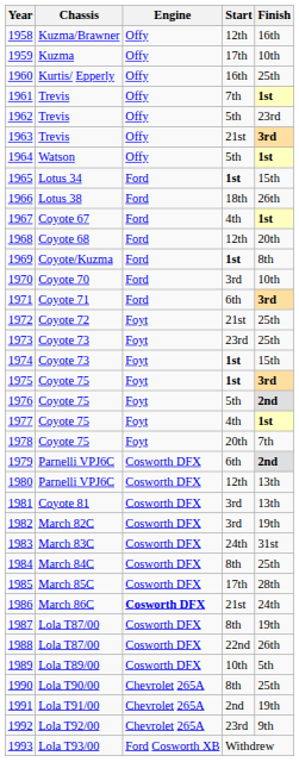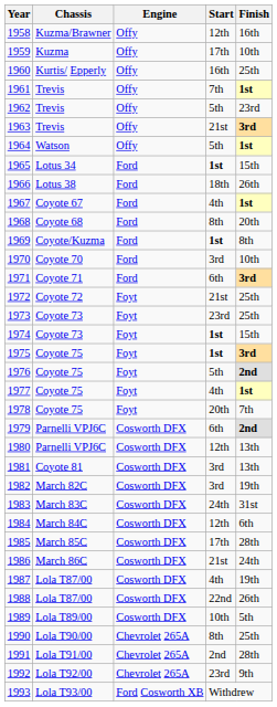 <table class="wikitable" style="font-size: 95%;">
 <tr>
 <th>Year</th>
 <th>Chassis</th>
 <th>Engine</th>
 <th>Start</th>
 <th>Finish</th>
 </tr>
 <tr>
 <td><a href='#'>1958</a></td>
 <td><a href='#'>Kuzma/Brawner</a></td>
 <td><a href='#'>Offy</a></td>
 <td>12th</td>
 <td>16th</td>
 </tr>
 <tr>
 <td><a href='#'>1959</a></td>
 <td><a href='#'>Kuzma</a></td>
 <td><a href='#'>Offy</a></td>
 <td>17th</td>
 <td>10th</td>
 </tr>
 <tr>
 <td><a href='#'>1960</a></td>
 <td><a href='#'>Kurtis/</a> <a href='#'>Epperly</a></td>
 <td><a href='#'>Offy</a></td>
 <td>16th</td>
 <td>25th</td>
 </tr>
 <tr>
 <td><a href='#'>1961</a></td>
 <td><a href='#'>Trevis</a></td>
 <td><a href='#'>Offy</a></td>
 <td>7th</td>
 <td style="background:#ffffbf;"><strong>1st</strong></td>
 </tr>
 <tr>
 <td><a href='#'>1962</a></td>
 <td><a href='#'>Trevis</a></td>
 <td><a href='#'>Offy</a></td>
 <td>5th</td>
 <td>23rd</td>
 </tr>
 <tr>
 <td><a href='#'>1963</a></td>
 <td><a href='#'>Trevis</a></td>
 <td><a href='#'>Offy</a></td>
 <td>21st</td>
 <td style="background:#ffdf9f;"><strong>3rd</strong></td>
 </tr>
 <tr>
 <td><a href='#'>1964</a></td>
 <td><a href='#'>Watson</a></td>
 <td><a href='#'>Offy</a></td>
 <td>5th</td>
 <td style="background:#ffffbf;"><strong>1st</strong></td>
 </tr>
 <tr>
 <td><a href='#'>1965</a></td>
 <td><a href='#'>Lotus 34</a></td>
 <td><a href='#'>Ford</a></td>
 <td><strong>1st</strong></td>
 <td>15th</td>
 </tr>
 <tr>
 <td><a href='#'>1966</a></td>
 <td><a href='#'>Lotus 38</a></td>
 <td><a href='#'>Ford</a></td>
 <td>18th</td>
 <td>26th</td>
 </tr>
 <tr>
 <td><a href='#'>1967</a></td>
 <td><a href='#'>Coyote 67</a></td>
 <td><a href='#'>Ford</a></td>
 <td>4th</td>
 <td style="background:#ffffbf;"><strong>1st</strong></td>
 </tr>
 <tr>
 <td><a href='#'>1968</a></td>
 <td><a href='#'>Coyote 68</a></td>
 <td><a href='#'>Ford</a></td>
-<td>12th</td>
+<td>8th</td>
 <td>20th</td>
 </tr>
 <tr>
 <td><a href='#'>1969</a></td>
 <td><a href='#'>Coyote/Kuzma</a></td>
 <td><a href='#'>Ford</a></td>
 <td><strong>1st</strong></td>
 <td>8th</td>
 </tr>
 <tr>
 <td><a href='#'>1970</a></td>
 <td><a href='#'>Coyote 70</a></td>
 <td><a href='#'>Ford</a></td>
 <td>3rd</td>
 <td>10th</td>
 </tr>
 <tr>
 <td><a href='#'>1971</a></td>
 <td><a href='#'>Coyote 71</a></td>
 <td><a href='#'>Ford</a></td>
 <td>6th</td>
 <td style="background:#ffdf9f;"><strong>3rd</strong></td>
 </tr>
 <tr>
 <td><a href='#'>1972</a></td>
 <td><a href='#'>Coyote 72</a></td>
 <td><a href='#'>Foyt</a></td>
 <td>21st</td>
 <td>25th</td>
 </tr>
 <tr>
 <td><a href='#'>1973</a></td>
 <td><a href='#'>Coyote 73</a></td>
 <td><a href='#'>Foyt</a></td>
 <td>23rd</td>
 <td>25th</td>
 </tr>
 <tr>
 <td><a href='#'>1974</a></td>
 <td><a href='#'>Coyote 73</a></td>
 <td><a href='#'>Foyt</a></td>
 <td><strong>1st</strong></td>
 <td>15th</td>
 </tr>
 <tr>
 <td><a href='#'>1975</a></td>
 <td><a href='#'>Coyote 75</a></td>
 <td><a href='#'>Foyt</a></td>
 <td><strong>1st</strong></td>
 <td style="background:#ffdf9f;"><strong>3rd</strong></td>
 </tr>
 <tr>
 <td><a href='#'>1976</a></td>
 <td><a href='#'>Coyote 75</a></td>
 <td><a href='#'>Foyt</a></td>
 <td>5th</td>
 <td style="background:#dfdfdf;"><strong>2nd</strong></td>
 </tr>
 <tr>
 <td><a href='#'>1977</a></td>
 <td><a href='#'>Coyote 75</a></td>
 <td><a href='#'>Foyt</a></td>
 <td>4th</td>
 <td style="background:#ffffbf;"><strong>1st</strong></td>
 </tr>
 <tr>
 <td><a href='#'>1978</a></td>
 <td><a href='#'>Coyote 75</a></td>
 <td><a href='#'>Foyt</a></td>
 <td>20th</td>
 <td>7th</td>
 </tr>
 <tr>
 <td><a href='#'>1979</a></td>
 <td><a href='#'>Parnelli VPJ6C</a></td>
 <td><a href='#'>Cosworth DFX</a></td>
 <td>6th</td>
 <td style="background:#dfdfdf;"><strong>2nd</strong></td>
 </tr>
 <tr>
 <td><a href='#'>1980</a></td>
 <td><a href='#'>Parnelli VPJ6C</a></td>
 <td><a href='#'>Cosworth DFX</a></td>
 <td>12th</td>
 <td>13th</td>
 </tr>
 <tr>
 <td><a href='#'>1981</a></td>
 <td><a href='#'>Coyote 81</a></td>
 <td><a href='#'>Cosworth DFX</a></td>
 <td>3rd</td>
 <td>13th</td>
 </tr>
 <tr>
 <td><a href='#'>1982</a></td>
 <td><a href='#'>March 82C</a></td>
 <td><a href='#'>Cosworth DFX</a></td>
 <td>3rd</td>
 <td>19th</td>
 </tr>
 <tr>
 <td><a href='#'>1983</a></td>
 <td><a href='#'>March 83C</a></td>
 <td><a href='#'>Cosworth DFX</a></td>
 <td>24th</td>
 <td>31st</td>
 </tr>
 <tr>
 <td><a href='#'>1984</a></td>
 <td><a href='#'>March 84C</a></td>
 <td><a href='#'>Cosworth DFX</a></td>
-<td>8th</td>
-<td>25th</td>
+<td>12th</td>
+<td>6th</td>
 </tr>
 <tr>
 <td><a href='#'>1985</a></td>
 <td><a href='#'>March 85C</a></td>
 <td><a href='#'>Cosworth DFX</a></td>
 <td>17th</td>
 <td>28th</td>
 </tr>
 <tr>
 <td><a href='#'>1986</a></td>
 <td><a href='#'>March 86C</a></td>
-<td><strong><a href='#'>Cosworth DFX</a></strong></td>
+<td><a href='#'>Cosworth DFX</a></td>
 <td>21st</td>
 <td>24th</td>
 </tr>
 <tr>
 <td><a href='#'>1987</a></td>
 <td><a href='#'>Lola T87/00</a></td>
 <td><a href='#'>Cosworth DFX</a></td>
-<td>8th</td>
+<td>4th</td>
 <td>19th</td>
 </tr>
 <tr>
 <td><a href='#'>1988</a></td>
 <td><a href='#'>Lola T87/00</a></td>
 <td><a href='#'>Cosworth DFX</a></td>
 <td>22nd</td>
 <td>26th</td>
 </tr>
 <tr>
 <td><a href='#'>1989</a></td>
 <td><a href='#'>Lola T89/00</a></td>
 <td><a href='#'>Cosworth DFX</a></td>
 <td>10th</td>
 <td>5th</td>
 </tr>
 <tr>
 <td><a href='#'>1990</a></td>
 <td><a href='#'>Lola T90/00</a></td>
 <td><a href='#'>Chevrolet</a> <a href='#'>265A</a></td>
 <td>8th</td>
 <td>25th</td>
 </tr>
 <tr>
 <td><a href='#'>1991</a></td>
 <td><a href='#'>Lola T91/00</a></td>
 <td><a href='#'>Chevrolet</a> <a href='#'>265A</a></td>
 <td>2nd</td>
-<td>19th</td>
+<td>28th</td>
 </tr>
 <tr>
 <td><a href='#'>1992</a></td>
 <td><a href='#'>Lola T92/00</a></td>
 <td><a href='#'>Chevrolet</a> <a href='#'>265A</a></td>
 <td>23rd</td>
 <td>9th</td>
 </tr>
 <tr>
 <td><a href='#'>1993</a></td>
 <td><a href='#'>Lola T93/00</a></td>
 <td><a href='#'>Ford</a> <a href='#'>Cosworth XB</a></td>
 <td colspan="2">Withdrew</td>
 </tr>
 </table>
